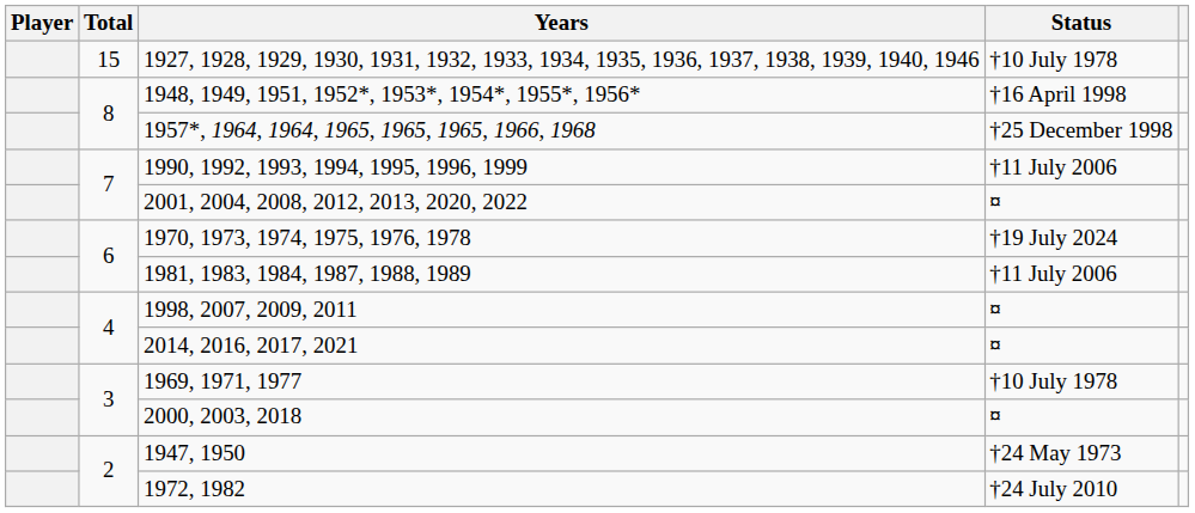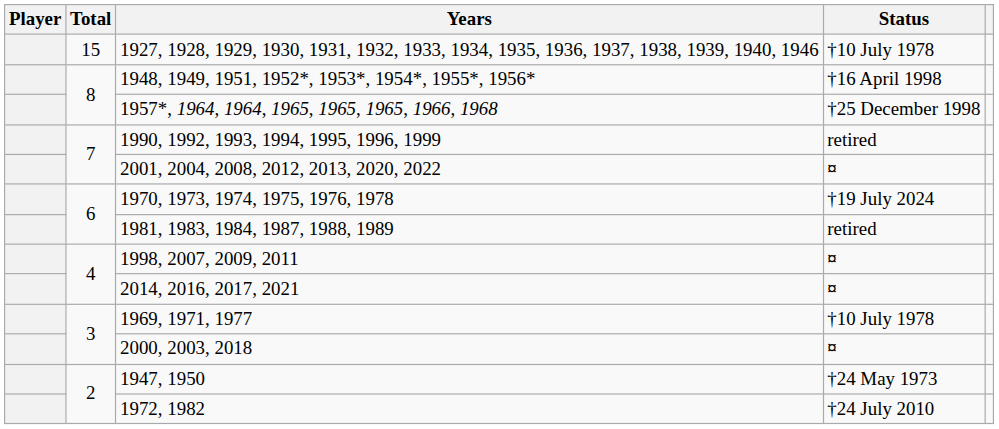 <table class="wikitable plainrowheaders sortable">
 <tr>
 <th scope="col">Player</th>
 <th scope="col">Total</th>
 <th scope="col">Years</th>
 <th scope="col">Status</th>
 <th scope="col" class=unsortable></th>
 </tr>
 <tr>
 <th scope="row" data-sort-value="Davis, Joe"></th>
 <td align="center">15</td>
 <td>1927, 1928, 1929, 1930, 1931, 1932, 1933, 1934, 1935, 1936, 1937, 1938, 1939, 1940, 1946</td>
 <td data-sort-value=1978-07>†10 July 1978</td>
 <td></td>
 </tr>
 <tr>
 <th scope="row" data-sort-value="Davis, Fred"></th>
 <td rowspan="2" align="center">8</td>
 <td>1948, 1949, 1951, 1952*, 1953*, 1954*, 1955*, 1956*</td>
 <td data-sort-value=1998-04>†16 April 1998</td>
 <td></td>
 </tr>
 <tr>
 <th scope="row" data-sort-value="Pulman, John"></th>
 <td>1957*, <em>1964</em>, <em>1964</em>, <em>1965</em>, <em>1965</em>, <em>1965</em>, <em>1966</em>, <em>1968</em></td>
 <td data-sort-value=1998-12>†25 December 1998</td>
 <td></td>
 </tr>
 <tr>
 <th scope="row" data-sort-value="Hendry, Stephen"></th>
 <td rowspan="2" align="center">7</td>
 <td>1990, 1992, 1993, 1994, 1995, 1996, 1999</td>
-<td data-sort-value=2006-07>†11 July 2006</td>
+<td>retired</td>
 <td></td>
 </tr>
 <tr>
 <th scope="row" data-sort-value="O'Sullivan, Ronnie"></th>
 <td>2001, 2004, 2008, 2012, 2013, 2020, 2022</td>
 <td><strong>¤</strong></td>
 <td></td>
 </tr>
 <tr>
 <th scope="row" data-sort-value="Reardon, Ray"></th>
 <td rowspan="2" align="center">6</td>
 <td>1970, 1973, 1974, 1975, 1976, 1978</td>
 <td data-sort-value=2024-07>†19 July 2024</td>
 <td></td>
 </tr>
 <tr>
 <th scope="row" data-sort-value="Davis, Steve"></th>
 <td>1981, 1983, 1984, 1987, 1988, 1989</td>
-<td data-sort-value=2006-07>†11 July 2006</td>
+<td>retired</td>
 <td></td>
 </tr>
 <tr>
 <th scope="row" data-sort-value="Higgins, John"></th>
 <td rowspan="2" align="center">4</td>
 <td>1998, 2007, 2009, 2011</td>
 <td><strong>¤</strong></td>
 <td></td>
 </tr>
 <tr>
 <th scope="row" data-sort-value="Selby, Mark"></th>
 <td>2014, 2016, 2017, 2021</td>
 <td><strong>¤</strong></td>
 <td></td>
 </tr>
 <tr>
 <th scope="row" data-sort-value="Spencer, John"></th>
 <td rowspan="2" align="center">3</td>
 <td>1969, 1971, 1977</td>
 <td data-sort-value=1978-07>†10 July 1978</td>
 <td></td>
 </tr>
 <tr>
 <th scope="row" data-sort-value="Williams, Mark"></th>
 <td>2000, 2003, 2018</td>
 <td><strong>¤</strong></td>
 <td></td>
 </tr>
 <tr>
 <th scope="row" data-sort-value="Donaldson, Walter"></th>
 <td rowspan="2" align="center">2</td>
 <td>1947, 1950</td>
 <td data-sort-value=1973-05>†24 May 1973</td>
 <td></td>
 </tr>
 <tr>
 <th scope="row" data-sort-value="Higgins, Alex"></th>
 <td>1972, 1982</td>
 <td data-sort-value=2010-07>†24 July 2010</td>
 <td></td>
 </tr>
 </table>
